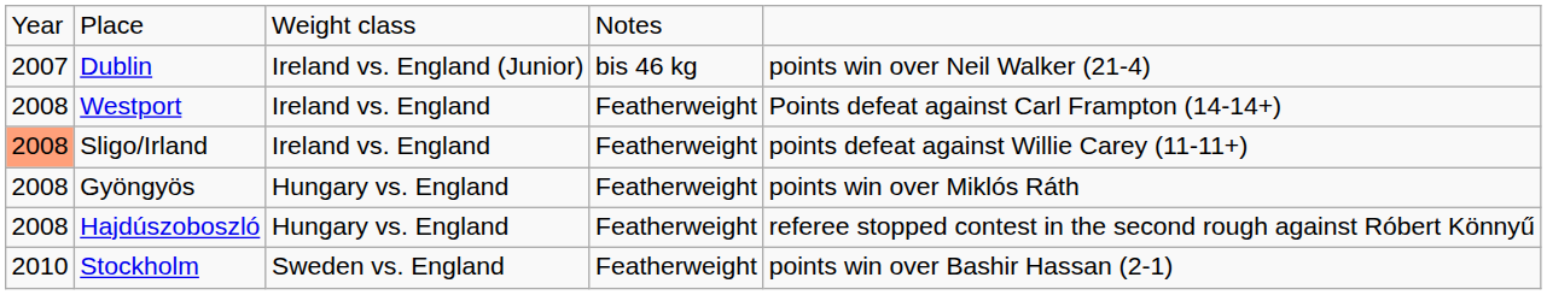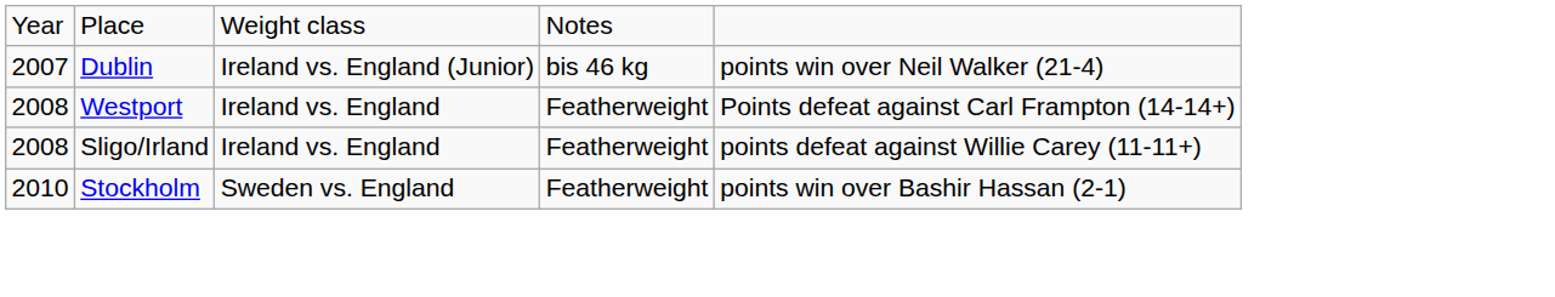 <table class="wikitable">
 <tr>
 <td>Year</td>
 <td>Place</td>
 <td>Weight class</td>
 <td>Notes</td>
 </tr>
 <tr>
 <td>2007</td>
 <td><a href='#'>Dublin</a></td>
 <td>Ireland vs. England (Junior)</td>
 <td>bis 46 kg</td>
 <td>points win over Neil Walker (21-4)</td>
 </tr>
 <tr>
 <td>2008</td>
 <td><a href='#'>Westport</a></td>
 <td>Ireland vs. England</td>
 <td>Featherweight</td>
 <td>Points defeat against Carl Frampton (14-14+)</td>
 </tr>
 <tr>
-<td style="background: lightsalmon;">2008</td>
+<td>2008</td>
 <td>Sligo/Irland</td>
 <td>Ireland vs. England</td>
 <td>Featherweight</td>
 <td>points defeat against Willie Carey (11-11+)</td>
-</tr>
-<tr>
-<td>2008</td>
-<td>Gyöngyös</td>
-<td>Hungary vs. England</td>
-<td>Featherweight</td>
-<td>points win over Miklós Ráth</td>
-</tr>
-<tr>
-<td>2008</td>
-<td><a href='#'>Hajdúszoboszló</a></td>
-<td>Hungary vs. England</td>
-<td>Featherweight</td>
-<td>referee stopped contest in the second rough against Róbert Könnyű</td>
 </tr>
 <tr>
 <td>2010</td>
 <td><a href='#'>Stockholm</a></td>
 <td>Sweden vs. England</td>
 <td>Featherweight</td>
 <td>points win over Bashir Hassan (2-1)</td>
 </tr>
 </table>
